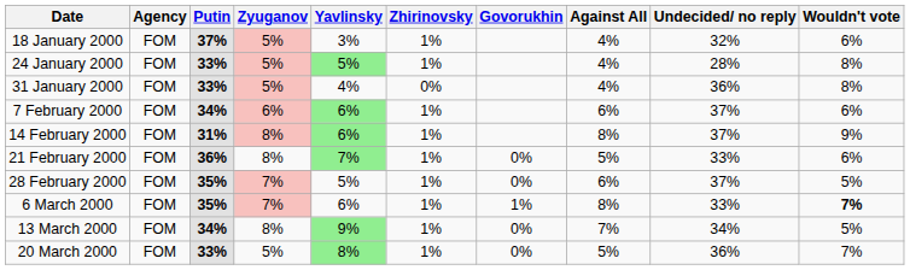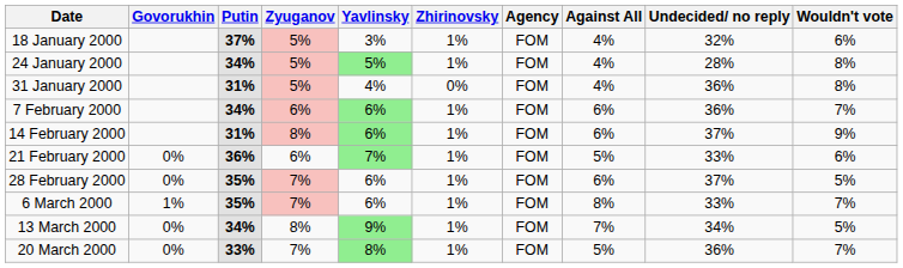 <table class=wikitable style=text-align:center>
 <tr>
 <th>Date</th>
-<th>Agency</th>
+<th><a href='#'>Govorukhin</a></th>
 <th><a href='#'>Putin</a></th>
 <th><a href='#'>Zyuganov</a></th>
 <th><a href='#'>Yavlinsky</a></th>
 <th><a href='#'>Zhirinovsky</a></th>
-<th><a href='#'>Govorukhin</a></th>
+<th>Agency</th>
 <th>Against All</th>
 <th>Undecided/ no reply</th>
 <th>Wouldn't vote</th>
 </tr>
 <tr>
 <td>18 January 2000</td>
-<td>FOM</td>
+<td></td>
 <td style="background:#E2E2E2"><strong>37%</strong></td>
 <td style="background:#F8C1BE">5%</td>
 <td>3%</td>
 <td>1%</td>
-<td></td>
+<td>FOM</td>
 <td>4%</td>
 <td>32%</td>
 <td>6%</td>
 </tr>
 <tr>
 <td>24 January 2000</td>
-<td>FOM</td>
-<td style="background:#E2E2E2"><strong>33%</strong></td>
+<td></td>
+<td style="background:#E2E2E2"><strong>34%</strong></td>
 <td style="background:#F8C1BE">5%</td>
 <td style="background:#90ee90">5%</td>
 <td>1%</td>
-<td></td>
+<td>FOM</td>
 <td>4%</td>
 <td>28%</td>
 <td>8%</td>
 </tr>
 <tr>
 <td>31 January 2000</td>
-<td>FOM</td>
-<td style="background:#E2E2E2"><strong>33%</strong></td>
+<td></td>
+<td style="background:#E2E2E2"><strong>31%</strong></td>
 <td style="background:#F8C1BE">5%</td>
 <td>4%</td>
 <td>0%</td>
-<td></td>
+<td>FOM</td>
 <td>4%</td>
 <td>36%</td>
 <td>8%</td>
 </tr>
 <tr>
 <td>7 February 2000</td>
-<td>FOM</td>
+<td></td>
 <td style="background:#E2E2E2"><strong>34%</strong></td>
 <td style="background:#F8C1BE">6%</td>
 <td style="background:#90ee90">6%</td>
 <td>1%</td>
-<td></td>
+<td>FOM</td>
 <td>6%</td>
-<td>37%</td>
-<td>6%</td>
+<td>36%</td>
+<td>7%</td>
 </tr>
 <tr>
 <td>14 February 2000</td>
-<td>FOM</td>
+<td></td>
 <td style="background:#E2E2E2"><strong>31%</strong></td>
 <td style="background:#F8C1BE">8%</td>
 <td style="background:#90ee90">6%</td>
 <td>1%</td>
-<td></td>
-<td>8%</td>
+<td>FOM</td>
+<td>6%</td>
 <td>37%</td>
 <td>9%</td>
 </tr>
 <tr>
 <td>21 February 2000</td>
-<td>FOM</td>
+<td>0%</td>
 <td style="background:#E2E2E2"><strong>36%</strong></td>
-<td>8%</td>
+<td>6%</td>
 <td style="background:#90ee90">7%</td>
 <td>1%</td>
-<td>0%</td>
+<td>FOM</td>
 <td>5%</td>
 <td>33%</td>
 <td>6%</td>
 </tr>
 <tr>
 <td>28 February 2000</td>
-<td>FOM</td>
+<td>0%</td>
 <td style="background:#E2E2E2"><strong>35%</strong></td>
 <td style="background:#F8C1BE">7%</td>
-<td>5%</td>
+<td>6%</td>
 <td>1%</td>
-<td>0%</td>
+<td>FOM</td>
 <td>6%</td>
 <td>37%</td>
 <td>5%</td>
 </tr>
 <tr>
 <td>6 March 2000</td>
-<td>FOM</td>
+<td>1%</td>
 <td style="background:#E2E2E2"><strong>35%</strong></td>
 <td style="background:#F8C1BE">7%</td>
 <td>6%</td>
 <td>1%</td>
-<td>1%</td>
+<td>FOM</td>
 <td>8%</td>
 <td>33%</td>
-<td><strong>7%</strong></td>
+<td>7%</td>
 </tr>
 <tr>
 <td>13 March 2000</td>
-<td>FOM</td>
+<td>0%</td>
 <td style="background:#E2E2E2"><strong>34%</strong></td>
 <td>8%</td>
 <td style="background:#90ee90">9%</td>
 <td>1%</td>
-<td>0%</td>
+<td>FOM</td>
 <td>7%</td>
 <td>34%</td>
 <td>5%</td>
 </tr>
 <tr>
 <td>20 March 2000</td>
-<td>FOM</td>
+<td>0%</td>
 <td style="background:#E2E2E2"><strong>33%</strong></td>
-<td>5%</td>
+<td>7%</td>
 <td style="background:#90ee90">8%</td>
 <td>1%</td>
-<td>0%</td>
+<td>FOM</td>
 <td>5%</td>
 <td>36%</td>
 <td>7%</td>
 </tr>
 </table>
